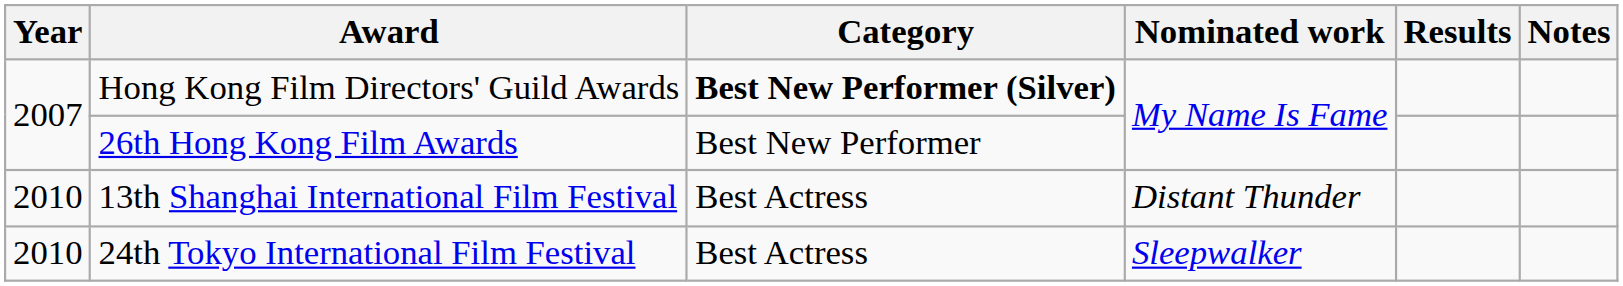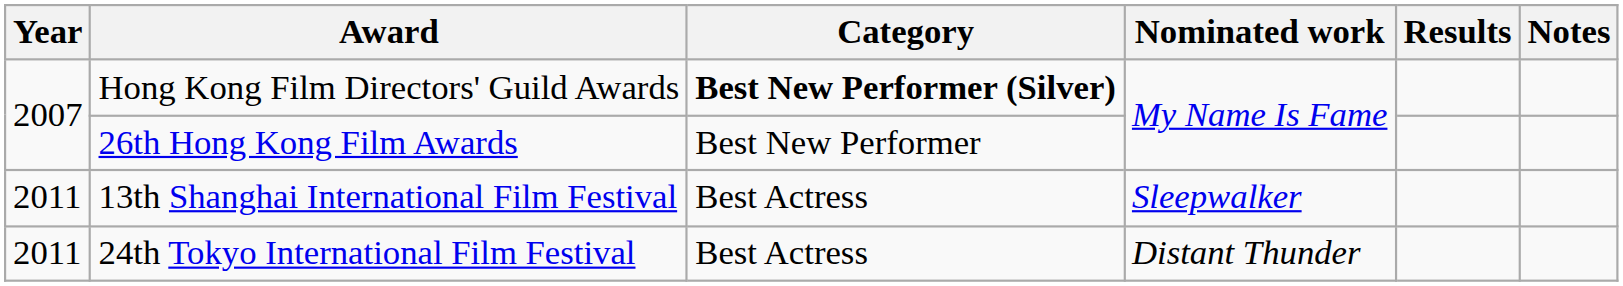 <table class="wikitable sortable">
 <tr>
 <th>Year</th>
 <th>Award</th>
 <th>Category</th>
 <th>Nominated work</th>
 <th>Results</th>
 <th class="unsortable">Notes</th>
 </tr>
 <tr>
 <td rowspan=2>2007</td>
 <td>Hong Kong Film Directors' Guild Awards</td>
 <td><strong>Best New Performer (Silver)</strong></td>
 <td rowspan=2><em><a href='#'>My Name Is Fame</a></em></td>
 <td></td>
 <td></td>
 </tr>
 <tr>
 <td><a href='#'>26th Hong Kong Film Awards</a></td>
 <td>Best New Performer</td>
 <td></td>
 <td></td>
 </tr>
 <tr>
-<td>2010</td>
+<td>2011</td>
 <td>13th <a href='#'>Shanghai International Film Festival</a></td>
+<td>Best Actress</td>
+<td><em><a href='#'>Sleepwalker</a></em></td>
+<td></td>
+<td></td>
+</tr>
+<tr>
+<td>2011</td>
+<td>24th <a href='#'>Tokyo International Film Festival</a></td>
 <td>Best Actress</td>
 <td><em>Distant Thunder</em></td>
 <td></td>
 <td></td>
 </tr>
-<tr>
-<td>2010</td>
-<td>24th <a href='#'>Tokyo International Film Festival</a></td>
-<td>Best Actress</td>
-<td><em><a href='#'>Sleepwalker</a></em></td>
-<td></td>
-<td></td>
-</tr>
 </table>
